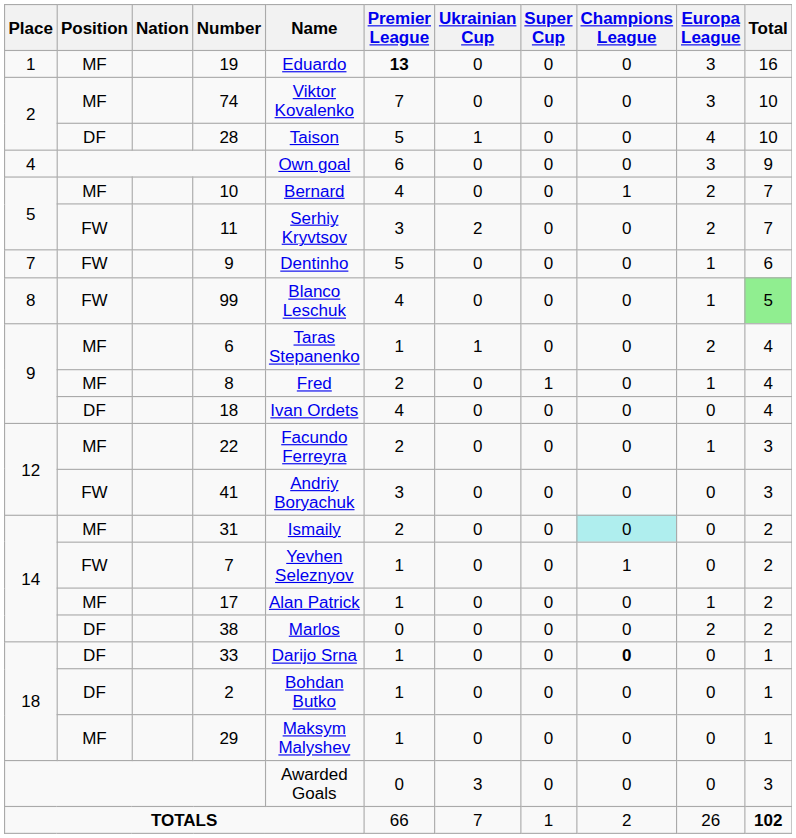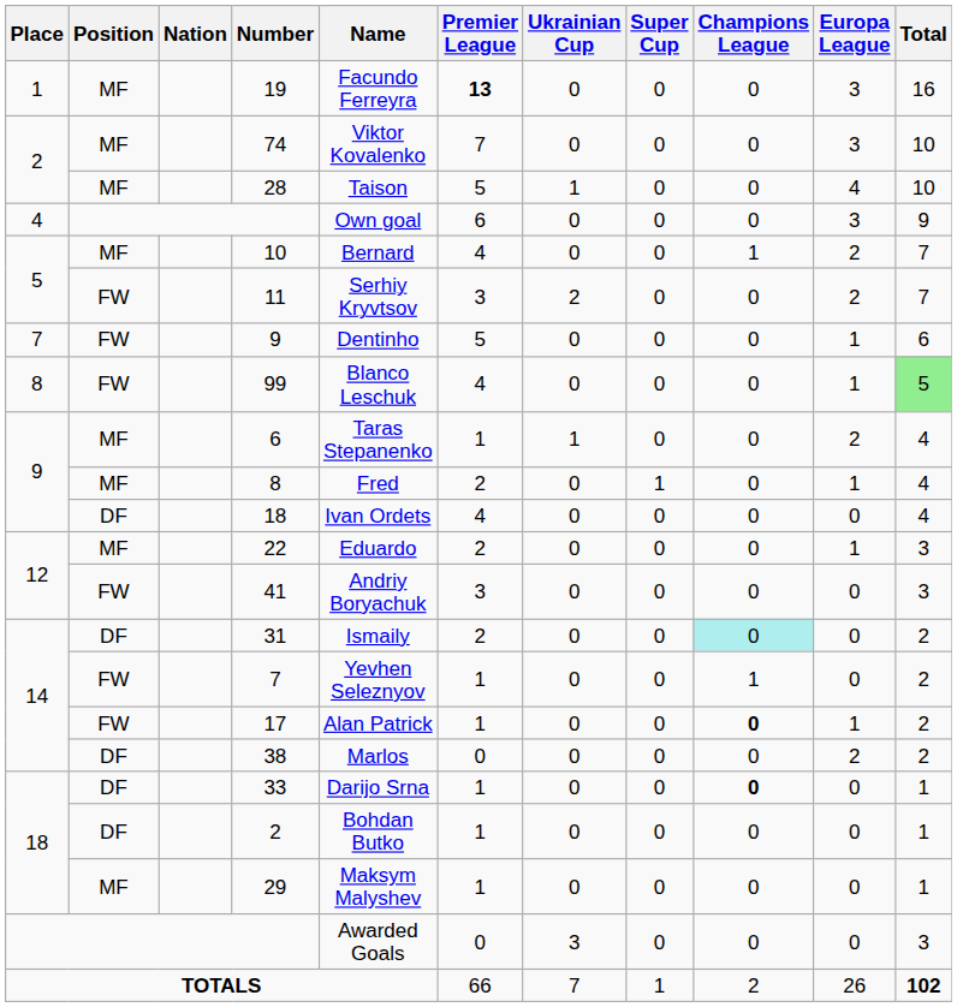 <table class="wikitable" style="font-size: 95%; text-align: center;">
 <tr>
 <th width=60>Place</th>
 <th width=60>Position</th>
 <th width=60>Nation</th>
 <th width=60>Number</th>
 <th width=150>Name</th>
 <th width=150><a href='#'>Premier League</a></th>
 <th width=150><a href='#'>Ukrainian Cup</a></th>
 <th width=150><a href='#'>Super Cup</a></th>
 <th width=150><a href='#'>Champions League</a></th>
 <th width=150><a href='#'>Europa League</a></th>
 <th width=80>Total</th>
 </tr>
 <tr>
 <td>1</td>
 <td>MF</td>
 <td></td>
 <td>19</td>
-<td><a href='#'>Eduardo</a></td>
+<td><a href='#'>Facundo Ferreyra</a></td>
 <td><strong>13</strong></td>
 <td>0</td>
 <td>0</td>
 <td>0</td>
 <td>3</td>
 <td>16</td>
 </tr>
 <tr>
 <td rowspan=2>2</td>
 <td>MF</td>
 <td></td>
 <td>74</td>
 <td><a href='#'>Viktor Kovalenko</a></td>
 <td>7</td>
 <td>0</td>
 <td>0</td>
 <td>0</td>
 <td>3</td>
 <td>10</td>
 </tr>
 <tr>
-<td>DF</td>
+<td>MF</td>
 <td></td>
 <td>28</td>
 <td><a href='#'>Taison</a></td>
 <td>5</td>
 <td>1</td>
 <td>0</td>
 <td>0</td>
 <td>4</td>
 <td>10</td>
 </tr>
 <tr>
 <td>4</td>
 <td colspan=3></td>
 <td><a href='#'>Own goal</a></td>
 <td>6</td>
 <td>0</td>
 <td>0</td>
 <td>0</td>
 <td>3</td>
 <td>9</td>
 </tr>
 <tr>
 <td rowspan=2>5</td>
 <td>MF</td>
 <td></td>
 <td>10</td>
 <td><a href='#'>Bernard</a></td>
 <td>4</td>
 <td>0</td>
 <td>0</td>
 <td>1</td>
 <td>2</td>
 <td>7</td>
 </tr>
 <tr>
 <td>FW</td>
 <td></td>
 <td>11</td>
 <td><a href='#'>Serhiy Kryvtsov</a></td>
 <td>3</td>
 <td>2</td>
 <td>0</td>
 <td>0</td>
 <td>2</td>
 <td>7</td>
 </tr>
 <tr>
 <td>7</td>
 <td>FW</td>
 <td></td>
 <td>9</td>
 <td><a href='#'>Dentinho</a></td>
 <td>5</td>
 <td>0</td>
 <td>0</td>
 <td>0</td>
 <td>1</td>
 <td>6</td>
 </tr>
 <tr>
 <td>8</td>
 <td>FW</td>
 <td></td>
 <td>99</td>
 <td><a href='#'>Blanco Leschuk</a></td>
 <td>4</td>
 <td>0</td>
 <td>0</td>
 <td>0</td>
 <td>1</td>
 <td style="background: lightgreen;">5</td>
 </tr>
 <tr>
 <td rowspan=3>9</td>
 <td>MF</td>
 <td></td>
 <td>6</td>
 <td><a href='#'>Taras Stepanenko</a></td>
 <td>1</td>
 <td>1</td>
 <td>0</td>
 <td>0</td>
 <td>2</td>
 <td>4</td>
 </tr>
 <tr>
 <td>MF</td>
 <td></td>
 <td>8</td>
 <td><a href='#'>Fred</a></td>
 <td>2</td>
 <td>0</td>
 <td>1</td>
 <td>0</td>
 <td>1</td>
 <td>4</td>
 </tr>
 <tr>
 <td>DF</td>
 <td></td>
 <td>18</td>
 <td><a href='#'>Ivan Ordets</a></td>
 <td>4</td>
 <td>0</td>
 <td>0</td>
 <td>0</td>
 <td>0</td>
 <td>4</td>
 </tr>
 <tr>
 <td rowspan=2>12</td>
 <td>MF</td>
 <td></td>
 <td>22</td>
-<td><a href='#'>Facundo Ferreyra</a></td>
+<td><a href='#'>Eduardo</a></td>
 <td>2</td>
 <td>0</td>
 <td>0</td>
 <td>0</td>
 <td>1</td>
 <td>3</td>
 </tr>
 <tr>
 <td>FW</td>
 <td></td>
 <td>41</td>
 <td><a href='#'>Andriy Boryachuk</a></td>
 <td>3</td>
 <td>0</td>
 <td>0</td>
 <td>0</td>
 <td>0</td>
 <td>3</td>
 </tr>
 <tr>
 <td rowspan=4>14</td>
-<td>MF</td>
+<td>DF</td>
 <td></td>
 <td>31</td>
 <td><a href='#'>Ismaily</a></td>
 <td>2</td>
 <td>0</td>
 <td>0</td>
 <td style="background: paleturquoise;">0</td>
 <td>0</td>
 <td>2</td>
 </tr>
 <tr>
 <td>FW</td>
 <td></td>
 <td>7</td>
 <td><a href='#'>Yevhen Seleznyov</a></td>
 <td>1</td>
 <td>0</td>
 <td>0</td>
 <td>1</td>
 <td>0</td>
 <td>2</td>
 </tr>
 <tr>
-<td>MF</td>
+<td>FW</td>
 <td></td>
 <td>17</td>
 <td><a href='#'>Alan Patrick</a></td>
 <td>1</td>
 <td>0</td>
 <td>0</td>
-<td>0</td>
+<td><strong>0</strong></td>
 <td>1</td>
 <td>2</td>
 </tr>
 <tr>
 <td>DF</td>
 <td></td>
 <td>38</td>
 <td><a href='#'>Marlos</a></td>
 <td>0</td>
 <td>0</td>
 <td>0</td>
 <td>0</td>
 <td>2</td>
 <td>2</td>
 </tr>
 <tr>
 <td rowspan=3>18</td>
 <td>DF</td>
 <td></td>
 <td>33</td>
 <td><a href='#'>Darijo Srna</a></td>
 <td>1</td>
 <td>0</td>
 <td>0</td>
 <td><strong>0</strong></td>
 <td>0</td>
 <td>1</td>
 </tr>
 <tr>
 <td>DF</td>
 <td></td>
 <td>2</td>
 <td><a href='#'>Bohdan Butko</a></td>
 <td>1</td>
 <td>0</td>
 <td>0</td>
 <td>0</td>
 <td>0</td>
 <td>1</td>
 </tr>
 <tr>
 <td>MF</td>
 <td></td>
 <td>29</td>
 <td><a href='#'>Maksym Malyshev</a></td>
 <td>1</td>
 <td>0</td>
 <td>0</td>
 <td>0</td>
 <td>0</td>
 <td>1</td>
 </tr>
 <tr>
 <td colspan=4></td>
 <td>Awarded Goals</td>
 <td>0</td>
 <td>3</td>
 <td>0</td>
 <td>0</td>
 <td>0</td>
 <td>3</td>
 </tr>
 <tr>
 <td colspan="5"><strong>TOTALS</strong></td>
 <td>66</td>
 <td>7</td>
 <td>1</td>
 <td>2</td>
 <td>26</td>
 <td><strong>102</strong></td>
 </tr>
 </table>
